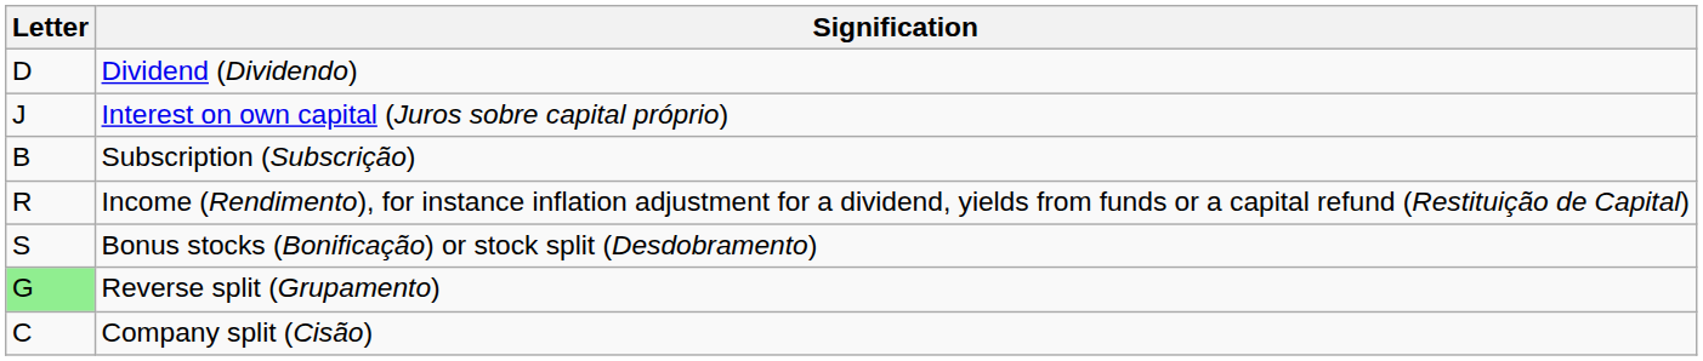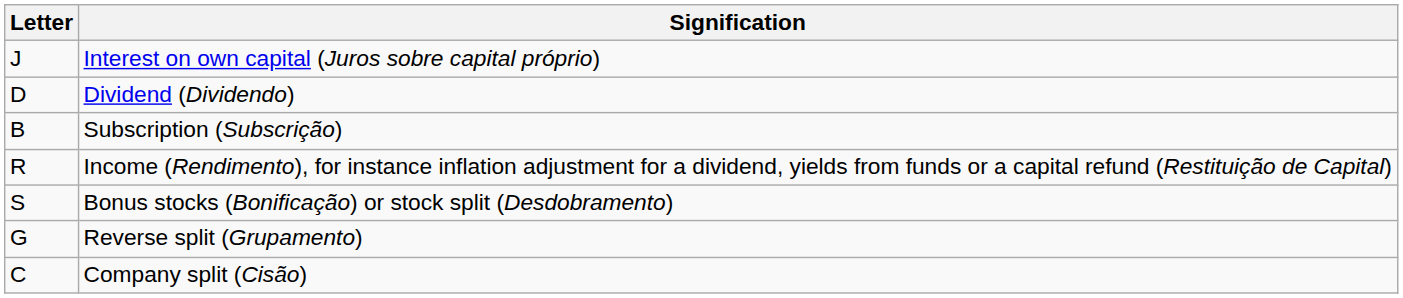 <table class="wikitable">
 <tr>
 <th>Letter</th>
 <th>Signification</th>
 </tr>
 <tr>
+<td>J</td>
+<td><a href='#'>Interest on own capital</a> (<em>Juros sobre capital próprio</em>)</td>
+</tr>
+<tr>
 <td>D</td>
 <td><a href='#'>Dividend</a> (<em>Dividendo</em>)</td>
-</tr>
-<tr>
-<td>J</td>
-<td><a href='#'>Interest on own capital</a> (<em>Juros sobre capital próprio</em>)</td>
 </tr>
 <tr>
 <td>B</td>
 <td>Subscription (<em>Subscrição</em>)</td>
 </tr>
 <tr>
 <td>R</td>
 <td>Income (<em>Rendimento</em>), for instance inflation adjustment for a dividend, yields from funds or a capital refund (<em>Restituição de Capital</em>)</td>
 </tr>
 <tr>
 <td>S</td>
 <td>Bonus stocks (<em>Bonificação</em>) or stock split (<em>Desdobramento</em>)</td>
 </tr>
 <tr>
-<td style="background: lightgreen;">G</td>
+<td>G</td>
 <td>Reverse split (<em>Grupamento</em>)</td>
 </tr>
 <tr>
 <td>C</td>
 <td>Company split (<em>Cisão</em>)</td>
 </tr>
 </table>
